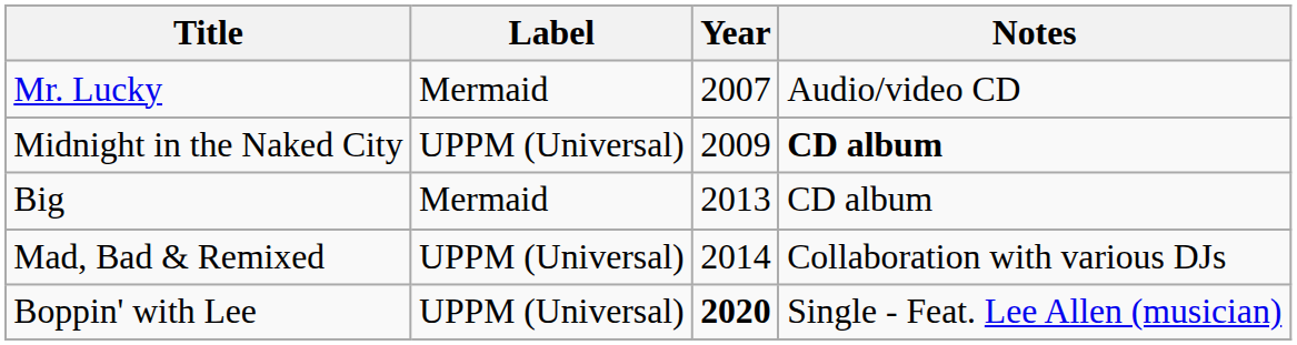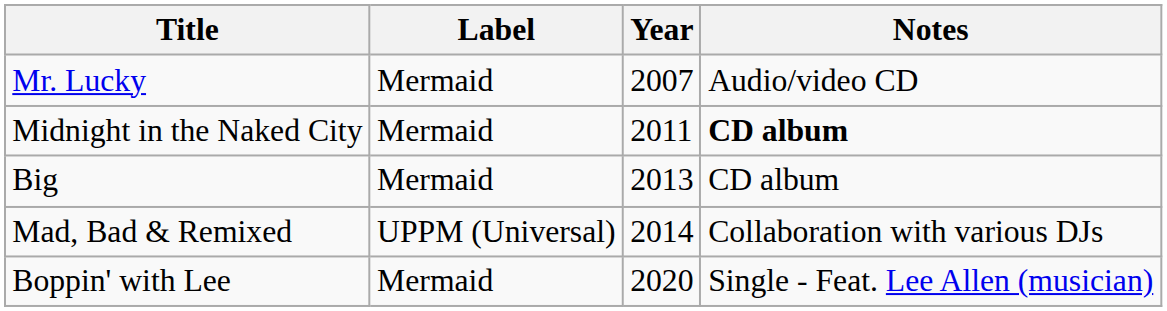 <table class="wikitable">
 <tr>
 <th>Title</th>
 <th>Label</th>
 <th>Year</th>
 <th>Notes</th>
 </tr>
 <tr>
 <td><a href='#'>Mr. Lucky</a></td>
 <td>Mermaid</td>
 <td>2007</td>
 <td>Audio/video CD</td>
 </tr>
 <tr>
 <td>Midnight in the Naked City</td>
-<td>UPPM (Universal)</td>
-<td>2009</td>
+<td>Mermaid</td>
+<td>2011</td>
 <td><strong>CD album</strong></td>
 </tr>
 <tr>
 <td>Big</td>
 <td>Mermaid</td>
 <td>2013</td>
 <td>CD album</td>
 </tr>
 <tr>
 <td>Mad, Bad & Remixed</td>
 <td>UPPM (Universal)</td>
 <td>2014</td>
 <td>Collaboration with various DJs</td>
 </tr>
 <tr>
 <td>Boppin' with Lee</td>
-<td>UPPM (Universal)</td>
-<td><strong>2020</strong></td>
+<td>Mermaid</td>
+<td>2020</td>
 <td>Single - Feat. <a href='#'>Lee Allen (musician)</a></td>
 </tr>
 </table>
